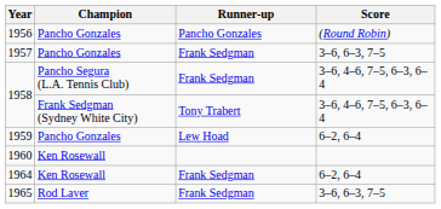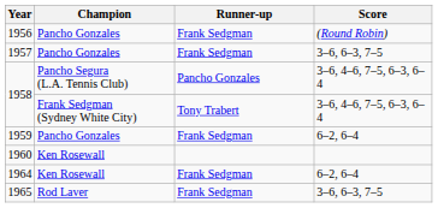 <table class="wikitable">
 <tr>
 <th>Year</th>
 <th style="width:180px">Champion</th>
 <th style="width:180px">Runner-up</th>
 <th style="width:150px">Score</th>
 </tr>
 <tr>
 <td>1956</td>
 <td> <a href='#'>Pancho Gonzales</a></td>
-<td> <a href='#'>Pancho Gonzales</a></td>
+<td> <a href='#'>Frank Sedgman</a></td>
 <td><em>(<a href='#'>Round Robin</a>)</em></td>
 </tr>
 <tr>
 <td>1957</td>
 <td> <a href='#'>Pancho Gonzales</a></td>
 <td> <a href='#'>Frank Sedgman</a></td>
 <td>3–6, 6–3, 7–5</td>
 </tr>
 <tr>
 <td rowspan="2">1958</td>
 <td> <a href='#'>Pancho Segura</a><br>(L.A. Tennis Club)</td>
-<td> <a href='#'>Frank Sedgman</a></td>
+<td> <a href='#'>Pancho Gonzales</a></td>
 <td>3–6, 4–6, 7–5, 6–3, 6–4</td>
 </tr>
 <tr>
 <td> <a href='#'>Frank Sedgman</a><br>(Sydney White City)</td>
 <td> <a href='#'>Tony Trabert</a></td>
 <td>3–6, 4–6, 7–5, 6–3, 6–4</td>
 </tr>
 <tr>
 <td>1959</td>
 <td> <a href='#'>Pancho Gonzales</a></td>
-<td> <a href='#'>Lew Hoad</a></td>
+<td> <a href='#'>Frank Sedgman</a></td>
 <td>6–2, 6–4</td>
 </tr>
 <tr>
 <td>1960</td>
 <td> <a href='#'>Ken Rosewall</a></td>
 <td></td>
 <td></td>
 </tr>
 <tr>
 <td>1964</td>
 <td> <a href='#'>Ken Rosewall</a></td>
 <td> <a href='#'>Frank Sedgman</a></td>
 <td>6–2, 6–4</td>
 </tr>
 <tr>
 <td>1965</td>
 <td> <a href='#'>Rod Laver</a></td>
 <td> <a href='#'>Frank Sedgman</a></td>
 <td>3–6, 6–3, 7–5</td>
 </tr>
 </table>
